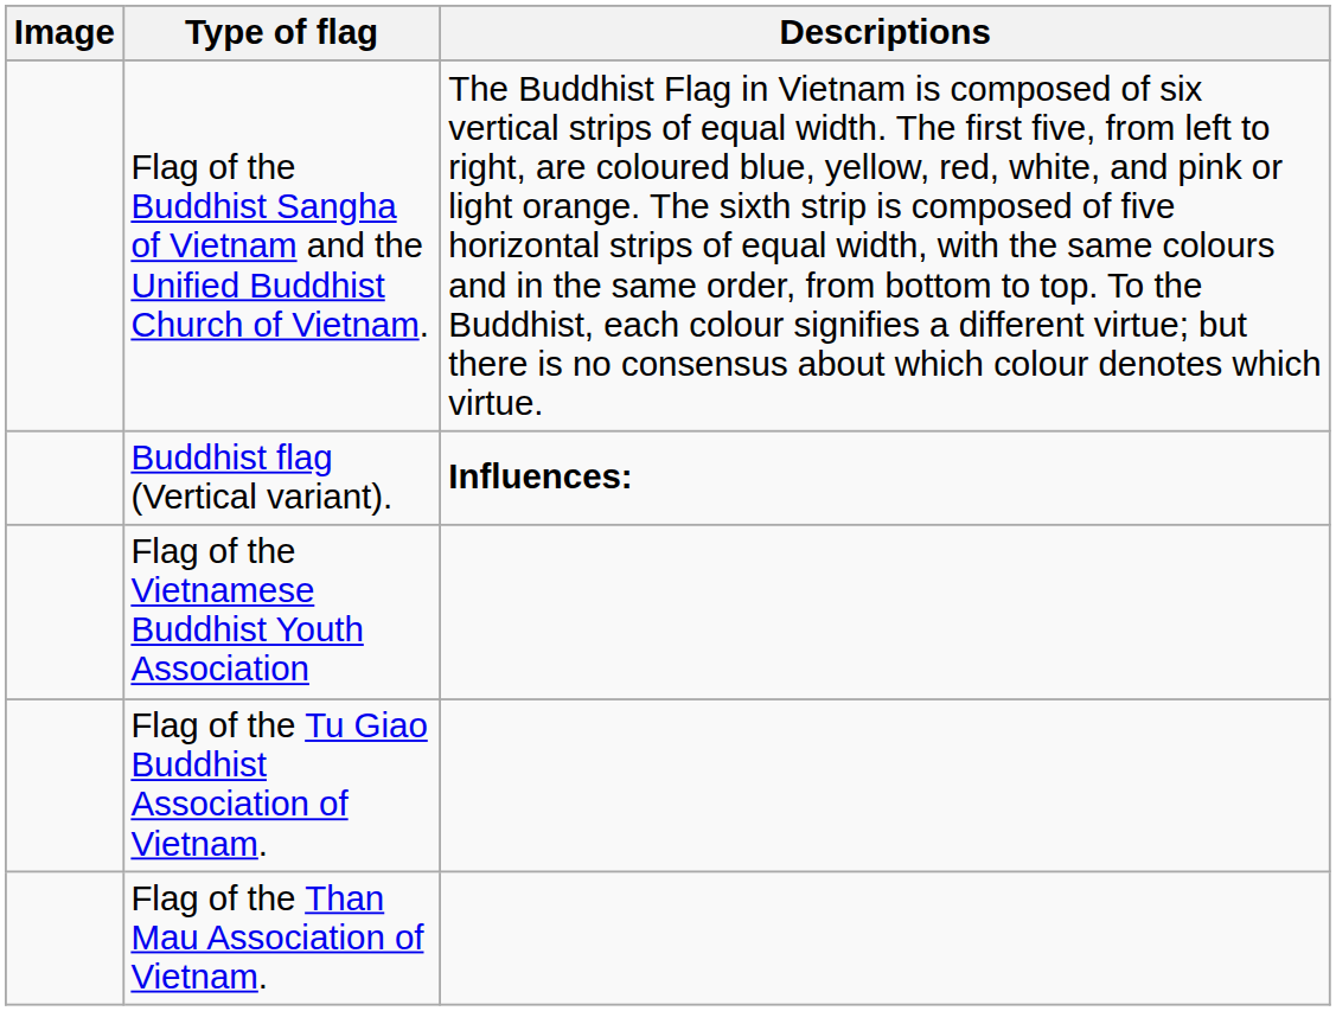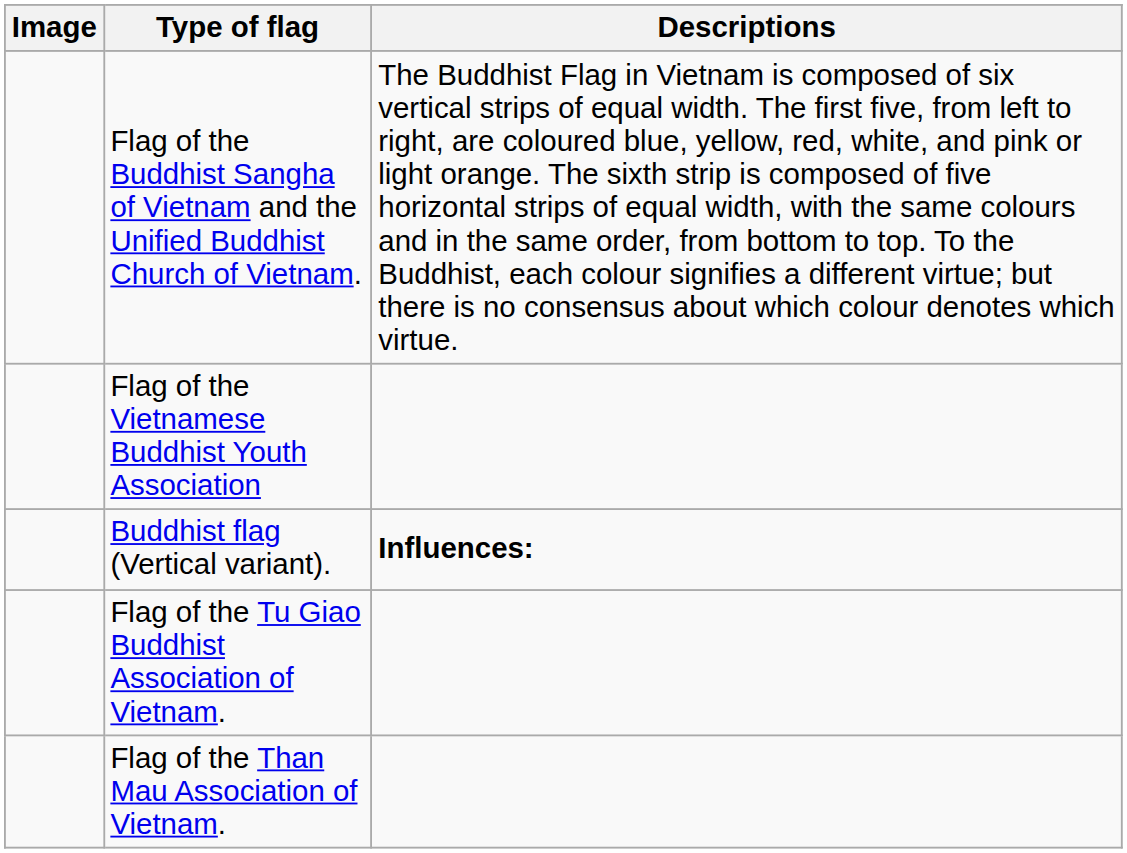 <table class="wikitable">
 <tr>
 <th>Image</th>
 <th>Type of flag</th>
 <th>Descriptions</th>
 </tr>
 <tr>
 <td></td>
 <td>Flag of the <a href='#'>Buddhist Sangha of Vietnam</a> and the <a href='#'>Unified Buddhist Church of Vietnam</a>.</td>
 <td>The Buddhist Flag in Vietnam is composed of six vertical strips of equal width. The first five, from left to right, are coloured blue, yellow, red, white, and pink or light orange. The sixth strip is composed of five horizontal strips of equal width, with the same colours and in the same order, from bottom to top. To the Buddhist, each colour signifies a different virtue; but there is no consensus about which colour denotes which virtue.</td>
 </tr>
 <tr>
 <td></td>
-<td><a href='#'>Buddhist flag</a> (Vertical variant).</td>
-<td><strong>Influences:</strong> </td>
+<td>Flag of the <a href='#'>Vietnamese Buddhist Youth Association</a></td>
+<td></td>
 </tr>
 <tr>
 <td></td>
-<td>Flag of the <a href='#'>Vietnamese Buddhist Youth Association</a></td>
-<td></td>
+<td><a href='#'>Buddhist flag</a> (Vertical variant).</td>
+<td><strong>Influences:</strong> </td>
 </tr>
 <tr>
 <td></td>
 <td>Flag of the <a href='#'>Tu Giao Buddhist Association of Vietnam</a>.</td>
 <td></td>
 </tr>
 <tr>
 <td></td>
 <td>Flag of the <a href='#'>Than Mau Association of Vietnam</a>.</td>
 <td></td>
 </tr>
 </table>
